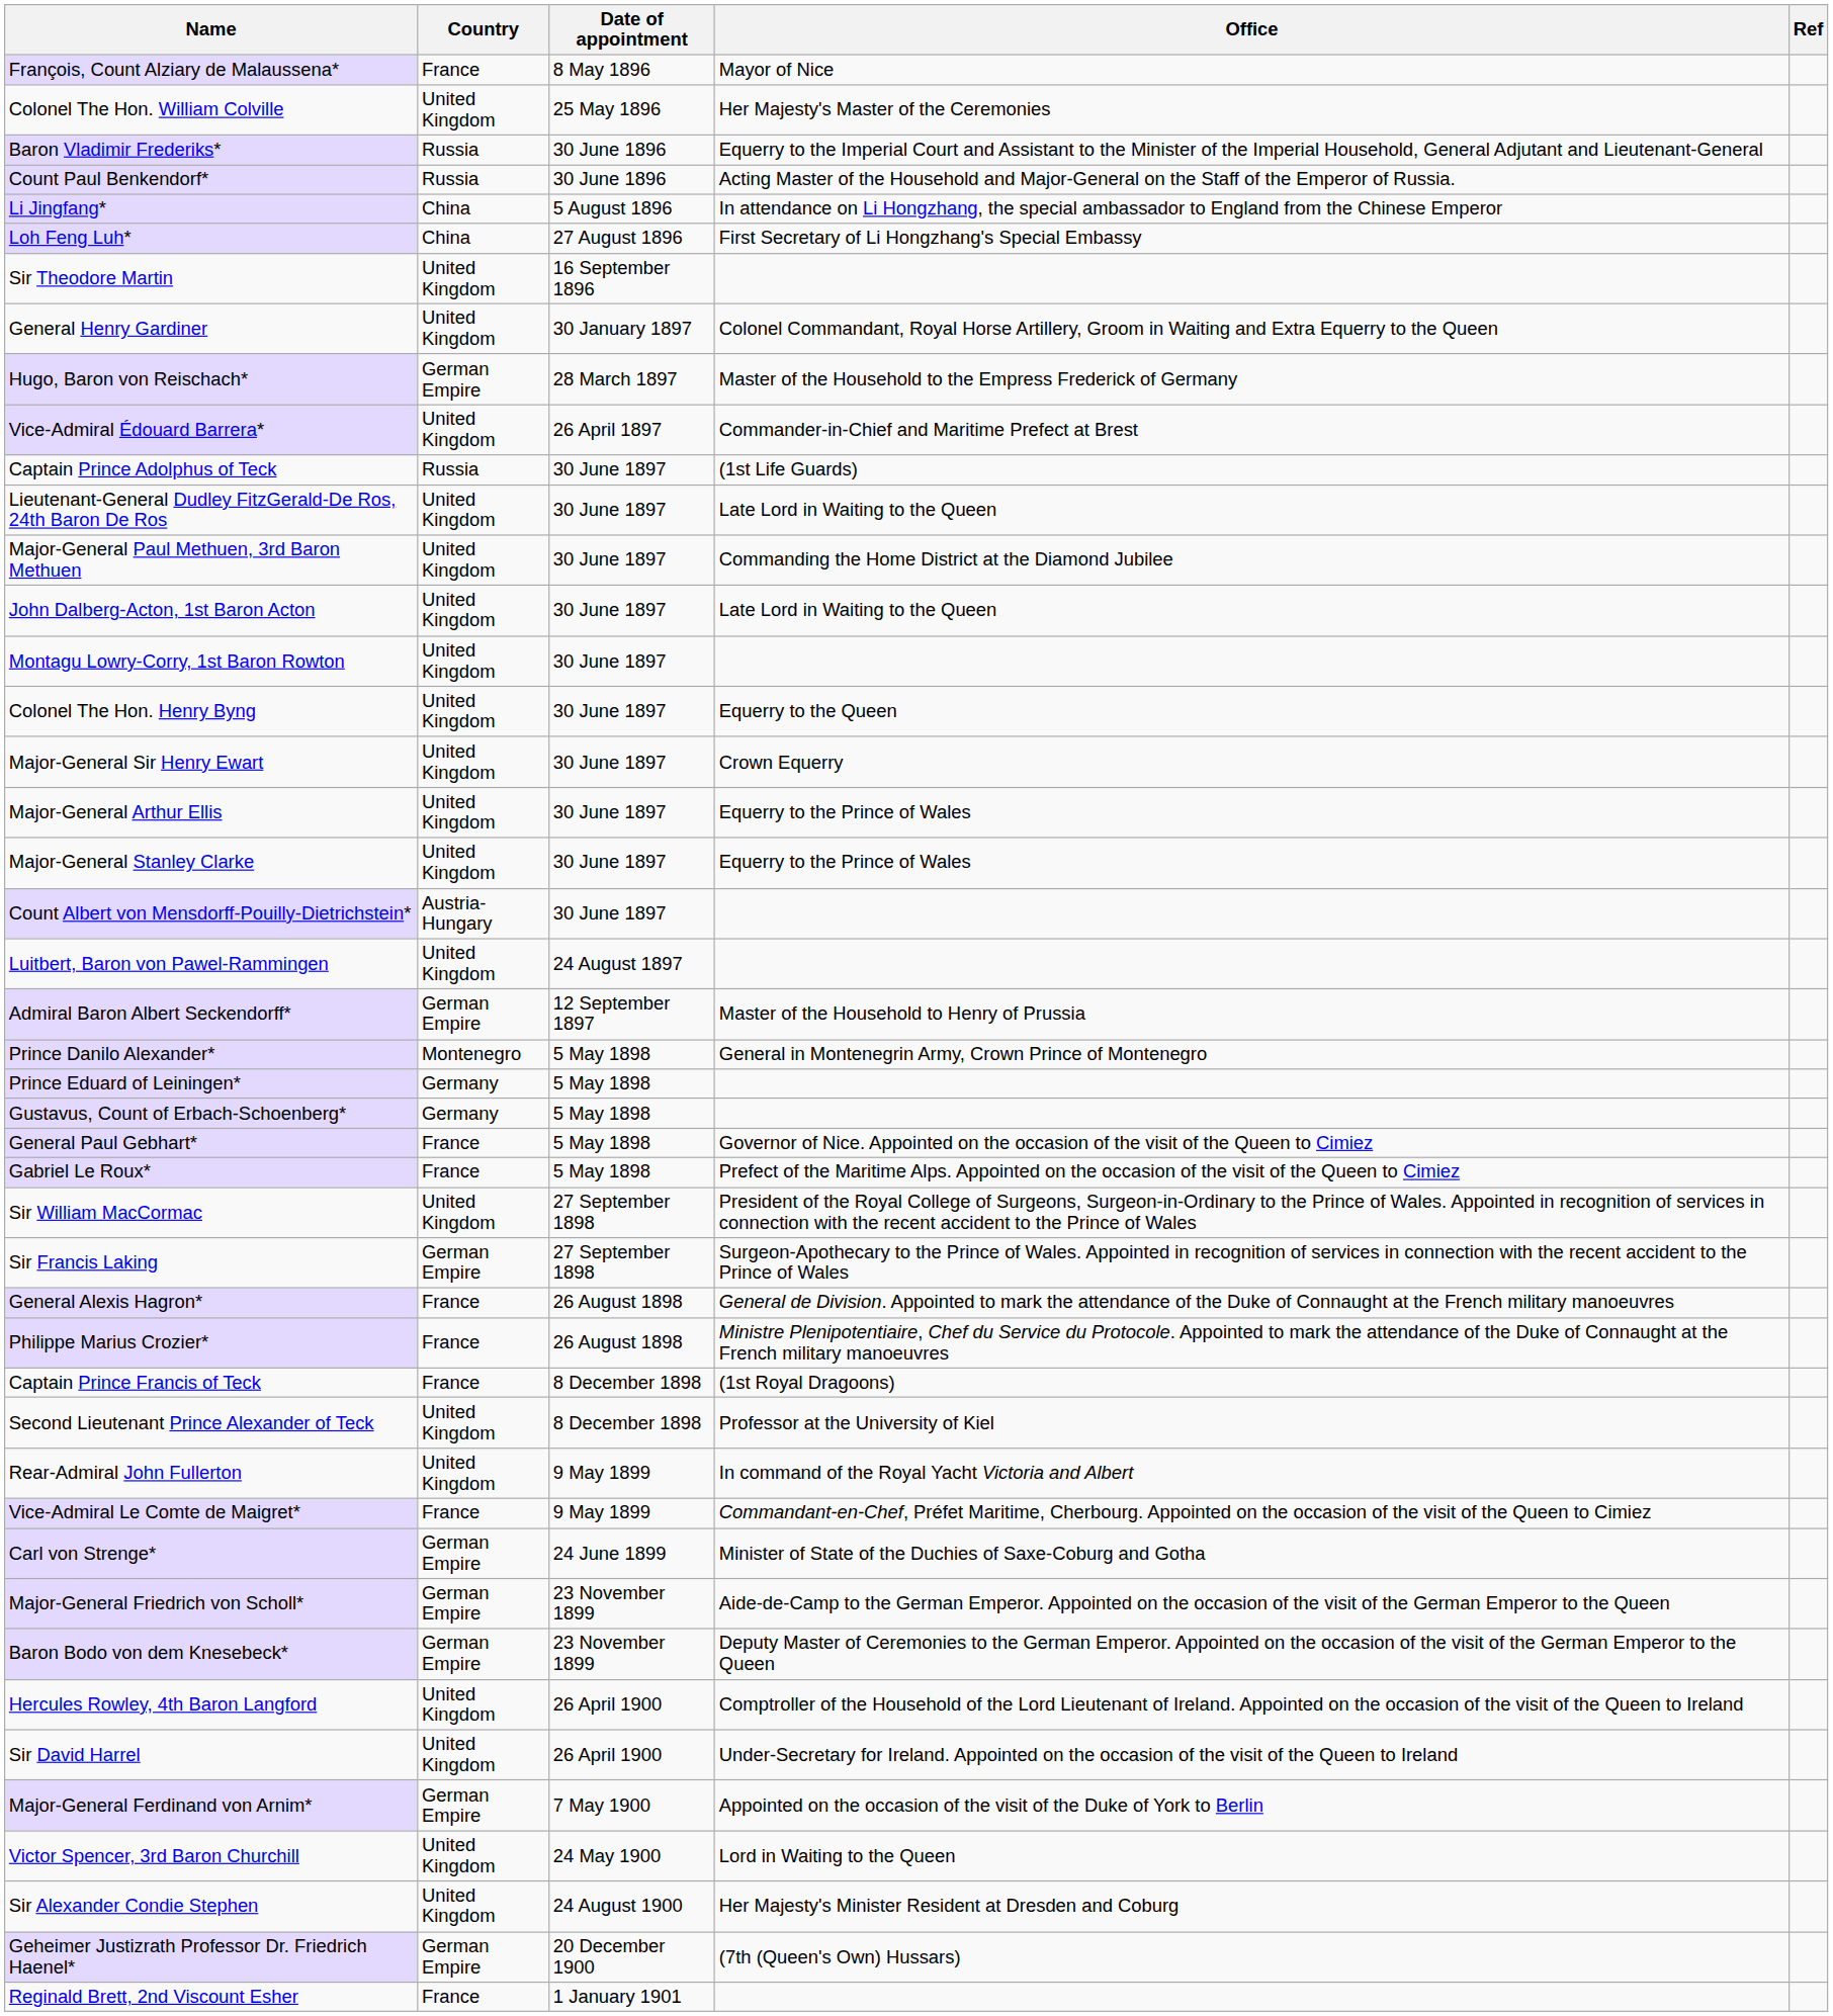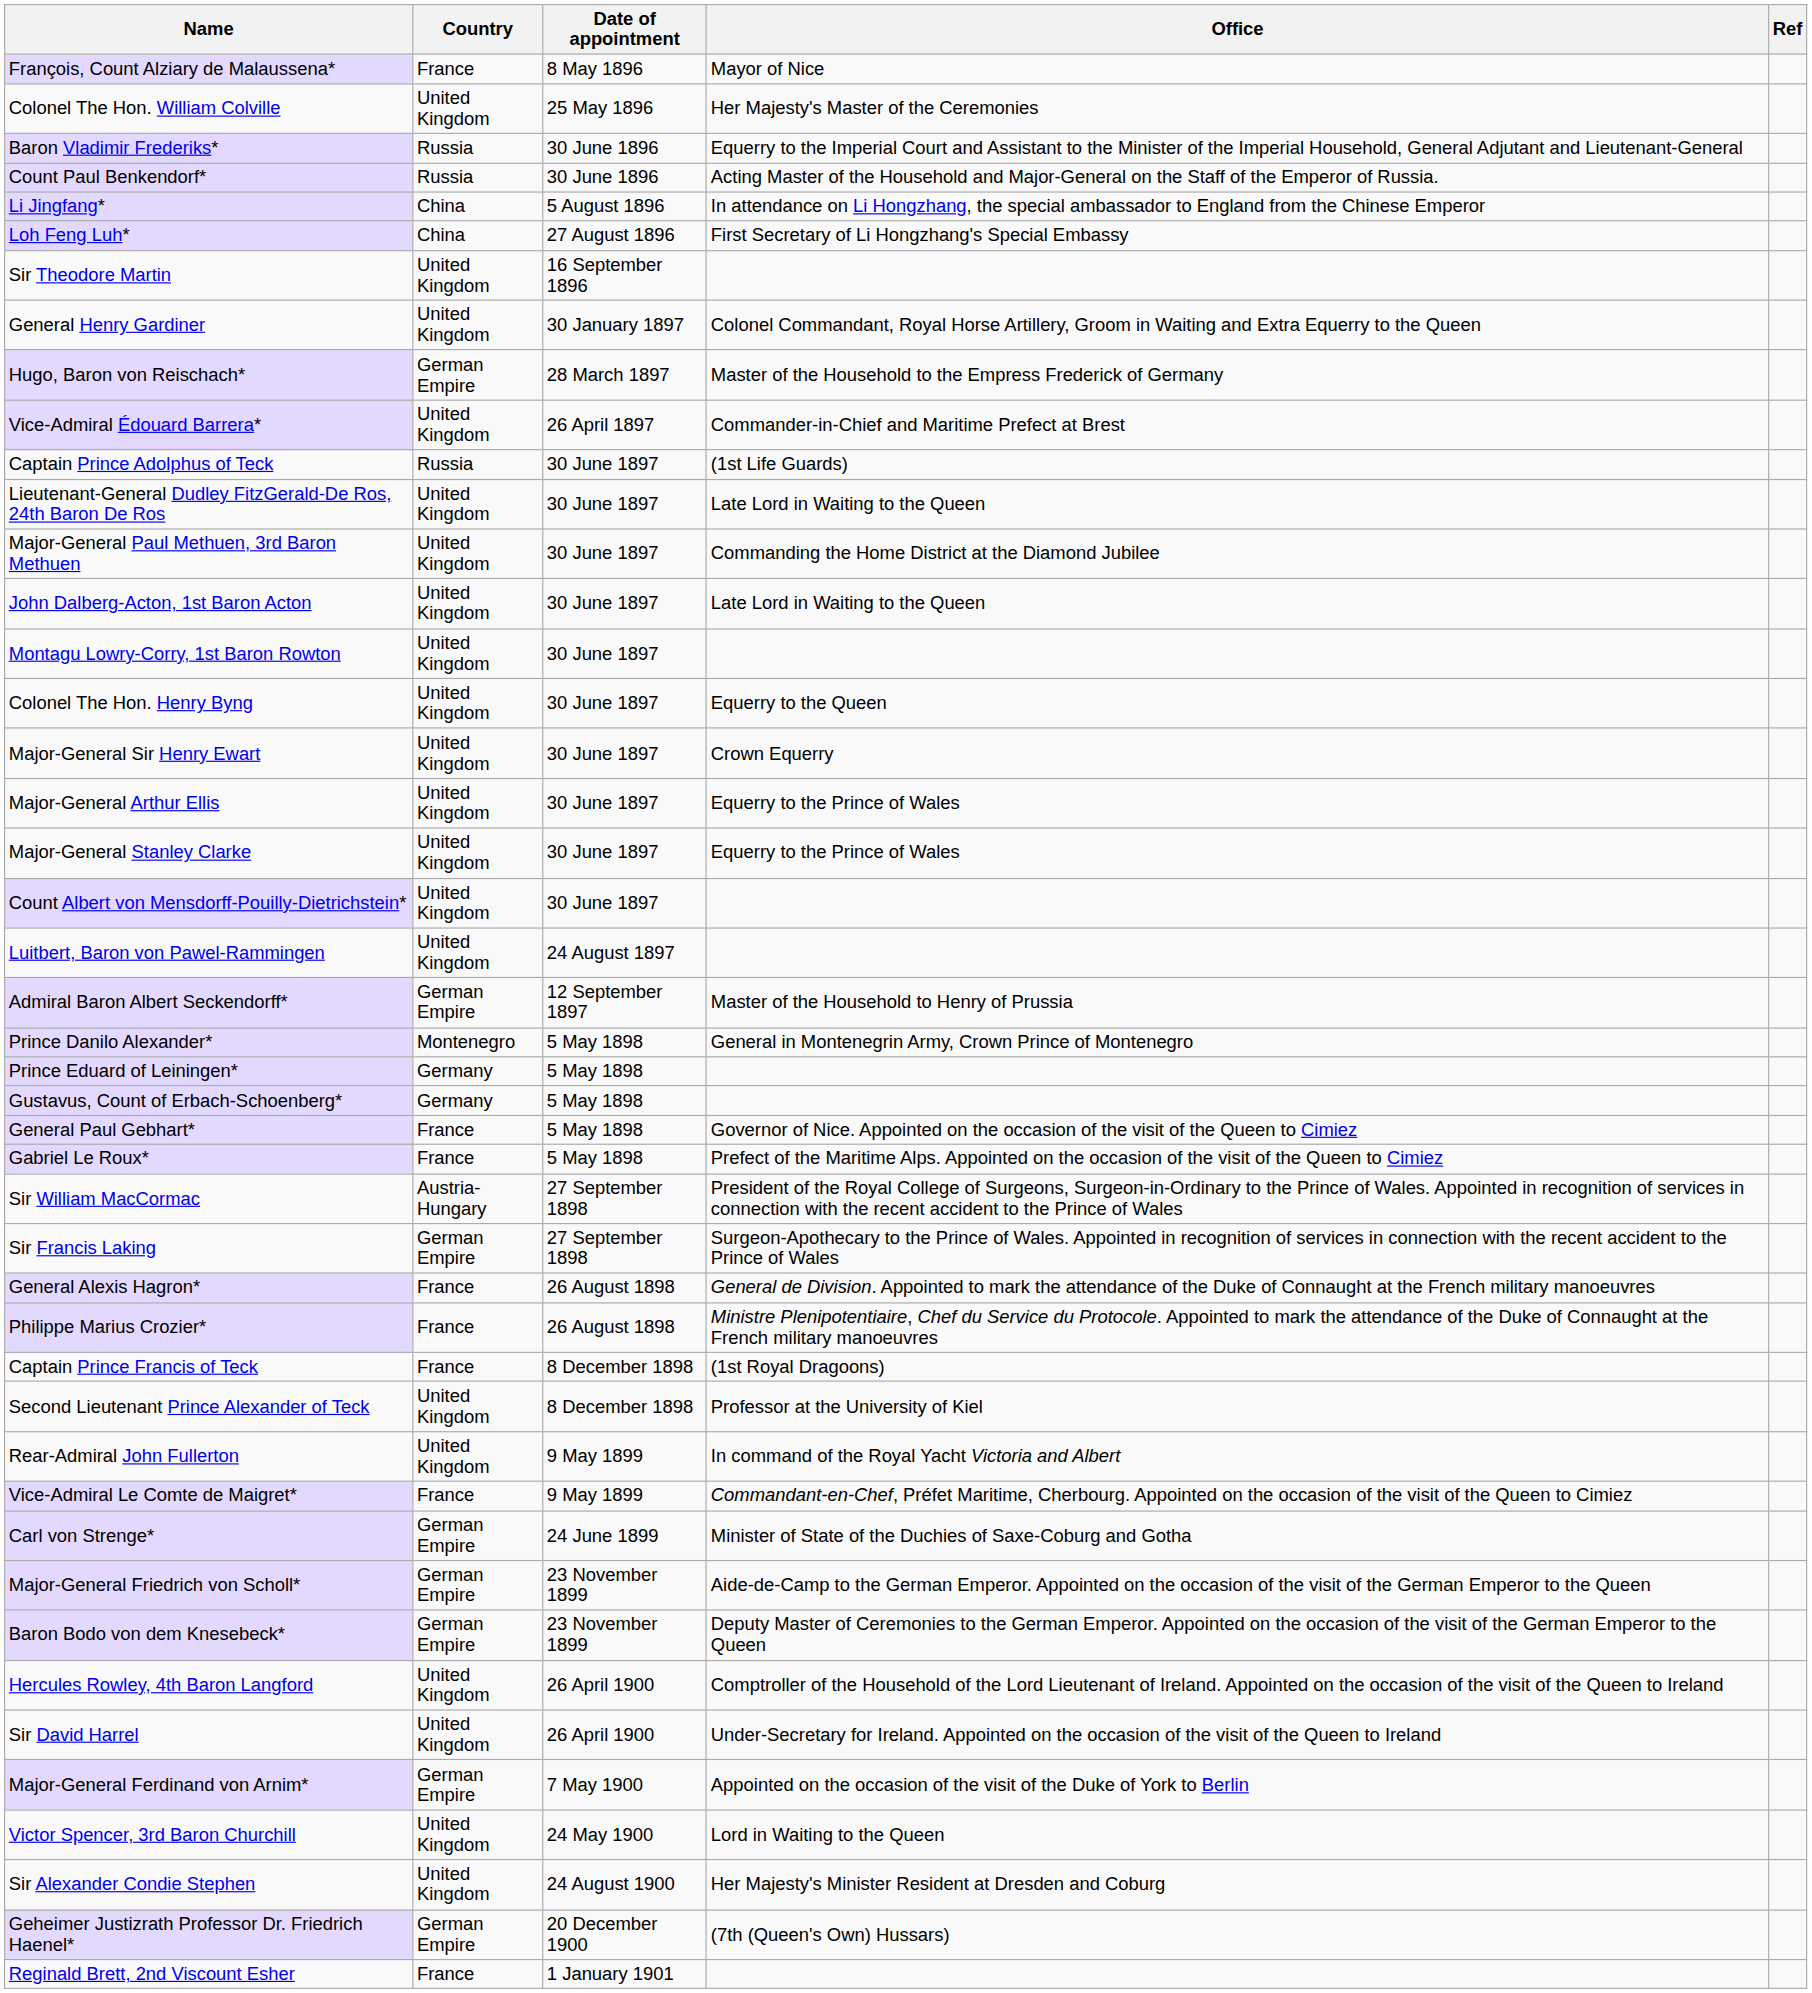 <table class="wikitable sortable">
 <tr>
 <th>Name</th>
 <th>Country</th>
 <th>Date of appointment</th>
 <th>Office</th>
 <th>Ref</th>
 </tr>
 <tr>
 <td style="background:#e3d9ff;">François, Count Alziary de Malaussena*</td>
 <td>France</td>
 <td>8 May 1896</td>
 <td>Mayor of Nice</td>
 <td></td>
 </tr>
 <tr>
 <td>Colonel The Hon. <a href='#'>William Colville</a></td>
 <td>United Kingdom</td>
 <td>25 May 1896</td>
 <td>Her Majesty's Master of the Ceremonies</td>
 <td></td>
 </tr>
 <tr>
 <td style="background:#e3d9ff;">Baron <a href='#'>Vladimir Frederiks</a>*</td>
 <td>Russia</td>
 <td>30 June 1896</td>
 <td>Equerry to the Imperial Court and Assistant to the Minister of the Imperial Household, General Adjutant and Lieutenant-General</td>
 <td></td>
 </tr>
 <tr>
 <td style="background:#e3d9ff;">Count Paul Benkendorf*</td>
 <td>Russia</td>
 <td>30 June 1896</td>
 <td>Acting Master of the Household and Major-General on the Staff of the Emperor of Russia.</td>
 <td></td>
 </tr>
 <tr>
 <td style="background:#e3d9ff;"><a href='#'>Li Jingfang</a>*</td>
 <td>China</td>
 <td>5 August 1896</td>
 <td>In attendance on <a href='#'>Li Hongzhang</a>, the special ambassador to England from the Chinese Emperor</td>
 <td></td>
 </tr>
 <tr>
 <td style="background:#e3d9ff;"><a href='#'>Loh Feng Luh</a>*</td>
 <td>China</td>
 <td>27 August 1896</td>
 <td>First Secretary of Li Hongzhang's Special Embassy</td>
 <td></td>
 </tr>
 <tr>
 <td>Sir <a href='#'>Theodore Martin</a></td>
 <td>United Kingdom</td>
 <td>16 September 1896</td>
 <td></td>
 <td></td>
 </tr>
 <tr>
 <td>General <a href='#'>Henry Gardiner</a></td>
 <td>United Kingdom</td>
 <td>30 January 1897</td>
 <td>Colonel Commandant, Royal Horse Artillery, Groom in Waiting and Extra Equerry to the Queen</td>
 <td></td>
 </tr>
 <tr>
 <td style="background:#e3d9ff;">Hugo, Baron von Reischach*</td>
 <td>German Empire</td>
 <td>28 March 1897</td>
 <td>Master of the Household to the Empress Frederick of Germany</td>
 <td></td>
 </tr>
 <tr>
 <td style="background:#e3d9ff;">Vice-Admiral <a href='#'>Édouard Barrera</a>*</td>
 <td>United Kingdom</td>
 <td>26 April 1897</td>
 <td>Commander-in-Chief and Maritime Prefect at Brest</td>
 <td></td>
 </tr>
 <tr>
 <td>Captain <a href='#'>Prince Adolphus of Teck</a></td>
 <td>Russia</td>
 <td>30 June 1897</td>
 <td>(1st Life Guards)</td>
 <td></td>
 </tr>
 <tr>
 <td>Lieutenant-General <a href='#'>Dudley FitzGerald-De Ros, 24th Baron De Ros</a></td>
 <td>United Kingdom</td>
 <td>30 June 1897</td>
 <td>Late Lord in Waiting to the Queen</td>
 <td></td>
 </tr>
 <tr>
 <td>Major-General <a href='#'>Paul Methuen, 3rd Baron Methuen</a></td>
 <td>United Kingdom</td>
 <td>30 June 1897</td>
 <td>Commanding the Home District at the Diamond Jubilee</td>
 <td></td>
 </tr>
 <tr>
 <td><a href='#'>John Dalberg-Acton, 1st Baron Acton</a></td>
 <td>United Kingdom</td>
 <td>30 June 1897</td>
 <td>Late Lord in Waiting to the Queen</td>
 <td></td>
 </tr>
 <tr>
 <td><a href='#'>Montagu Lowry-Corry, 1st Baron Rowton</a></td>
 <td>United Kingdom</td>
 <td>30 June 1897</td>
 <td></td>
 <td></td>
 </tr>
 <tr>
 <td>Colonel The Hon. <a href='#'>Henry Byng</a></td>
 <td>United Kingdom</td>
 <td>30 June 1897</td>
 <td>Equerry to the Queen</td>
 <td></td>
 </tr>
 <tr>
 <td>Major-General Sir <a href='#'>Henry Ewart</a></td>
 <td>United Kingdom</td>
 <td>30 June 1897</td>
 <td>Crown Equerry</td>
 <td></td>
 </tr>
 <tr>
 <td>Major-General <a href='#'>Arthur Ellis</a></td>
 <td>United Kingdom</td>
 <td>30 June 1897</td>
 <td>Equerry to the Prince of Wales</td>
 <td></td>
 </tr>
 <tr>
 <td>Major-General <a href='#'>Stanley Clarke</a></td>
 <td>United Kingdom</td>
 <td>30 June 1897</td>
 <td>Equerry to the Prince of Wales</td>
 <td></td>
 </tr>
 <tr>
 <td style="background:#e3d9ff;">Count <a href='#'>Albert von Mensdorff-Pouilly-Dietrichstein</a>*</td>
-<td>Austria-Hungary</td>
+<td>United Kingdom</td>
 <td>30 June 1897</td>
 <td></td>
 <td></td>
 </tr>
 <tr>
 <td><a href='#'>Luitbert, Baron von Pawel-Rammingen</a></td>
 <td>United Kingdom</td>
 <td>24 August 1897</td>
 <td></td>
 <td></td>
 </tr>
 <tr>
 <td style="background:#e3d9ff;">Admiral Baron Albert Seckendorff*</td>
 <td>German Empire</td>
 <td>12 September 1897</td>
 <td>Master of the Household to Henry of Prussia</td>
 <td></td>
 </tr>
 <tr>
 <td style="background:#e3d9ff;">Prince Danilo Alexander*</td>
 <td>Montenegro</td>
 <td>5 May 1898</td>
 <td>General in Montenegrin Army, Crown Prince of Montenegro</td>
 <td></td>
 </tr>
 <tr>
 <td style="background:#e3d9ff;">Prince Eduard of Leiningen*</td>
 <td>Germany</td>
 <td>5 May 1898</td>
 <td></td>
 <td></td>
 </tr>
 <tr>
 <td style="background:#e3d9ff;">Gustavus, Count of Erbach-Schoenberg*</td>
 <td>Germany</td>
 <td>5 May 1898</td>
 <td></td>
 <td></td>
 </tr>
 <tr>
 <td style="background:#e3d9ff;">General Paul Gebhart*</td>
 <td>France</td>
 <td>5 May 1898</td>
 <td>Governor of Nice. Appointed on the occasion of the visit of the Queen to <a href='#'>Cimiez</a></td>
 <td></td>
 </tr>
 <tr>
 <td style="background:#e3d9ff;">Gabriel Le Roux*</td>
 <td>France</td>
 <td>5 May 1898</td>
 <td>Prefect of the Maritime Alps. Appointed on the occasion of the visit of the Queen to <a href='#'>Cimiez</a></td>
 <td></td>
 </tr>
 <tr>
 <td>Sir <a href='#'>William MacCormac</a></td>
-<td>United Kingdom</td>
+<td>Austria-Hungary</td>
 <td>27 September 1898</td>
 <td>President of the Royal College of Surgeons, Surgeon-in-Ordinary to the Prince of Wales. Appointed in recognition of services in connection with the recent accident to the Prince of Wales</td>
 <td></td>
 </tr>
 <tr>
 <td>Sir <a href='#'>Francis Laking</a></td>
 <td>German Empire</td>
 <td>27 September 1898</td>
 <td>Surgeon-Apothecary to the Prince of Wales. Appointed in recognition of services in connection with the recent accident to the Prince of Wales</td>
 <td></td>
 </tr>
 <tr>
 <td style="background:#e3d9ff;">General Alexis Hagron*</td>
 <td>France</td>
 <td>26 August 1898</td>
 <td><em>General de Division</em>. Appointed to mark the attendance of the Duke of Connaught at the French military manoeuvres</td>
 <td></td>
 </tr>
 <tr>
 <td style="background:#e3d9ff;">Philippe Marius Crozier*</td>
 <td>France</td>
 <td>26 August 1898</td>
 <td><em>Ministre Plenipotentiaire</em>, <em>Chef du Service du Protocole</em>. Appointed to mark the attendance of the Duke of Connaught at the French military manoeuvres</td>
 <td></td>
 </tr>
 <tr>
 <td>Captain <a href='#'>Prince Francis of Teck</a></td>
 <td>France</td>
 <td>8 December 1898</td>
 <td>(1st Royal Dragoons)</td>
 <td></td>
 </tr>
 <tr>
 <td>Second Lieutenant <a href='#'>Prince Alexander of Teck</a></td>
 <td>United Kingdom</td>
 <td>8 December 1898</td>
 <td>Professor at the University of Kiel</td>
 <td></td>
 </tr>
 <tr>
 <td>Rear-Admiral <a href='#'>John Fullerton</a></td>
 <td>United Kingdom</td>
 <td>9 May 1899</td>
 <td>In command of the Royal Yacht <em>Victoria and Albert</em></td>
 <td></td>
 </tr>
 <tr>
 <td style="background:#e3d9ff;">Vice-Admiral Le Comte de Maigret*</td>
 <td>France</td>
 <td>9 May 1899</td>
 <td><em>Commandant-en-Chef</em>, Préfet Maritime, Cherbourg. Appointed on the occasion of the visit of the Queen to Cimiez</td>
 <td></td>
 </tr>
 <tr>
 <td style="background:#e3d9ff;">Carl von Strenge*</td>
 <td>German Empire</td>
 <td>24 June 1899</td>
 <td>Minister of State of the Duchies of Saxe-Coburg and Gotha</td>
 <td></td>
 </tr>
 <tr>
 <td style="background:#e3d9ff;">Major-General Friedrich von Scholl*</td>
 <td>German Empire</td>
 <td>23 November 1899</td>
 <td>Aide-de-Camp to the German Emperor. Appointed on the occasion of the visit of the German Emperor to the Queen</td>
 <td></td>
 </tr>
 <tr>
 <td style="background:#e3d9ff;">Baron Bodo von dem Knesebeck*</td>
 <td>German Empire</td>
 <td>23 November 1899</td>
 <td>Deputy Master of Ceremonies to the German Emperor. Appointed on the occasion of the visit of the German Emperor to the Queen</td>
 <td></td>
 </tr>
 <tr>
 <td><a href='#'>Hercules Rowley, 4th Baron Langford</a></td>
 <td>United Kingdom</td>
 <td>26 April 1900</td>
 <td>Comptroller of the Household of the Lord Lieutenant of Ireland. Appointed on the occasion of the visit of the Queen to Ireland</td>
 <td></td>
 </tr>
 <tr>
 <td>Sir <a href='#'>David Harrel</a></td>
 <td>United Kingdom</td>
 <td>26 April 1900</td>
 <td>Under-Secretary for Ireland. Appointed on the occasion of the visit of the Queen to Ireland</td>
 <td></td>
 </tr>
 <tr>
 <td style="background:#e3d9ff;">Major-General Ferdinand von Arnim*</td>
 <td>German Empire</td>
 <td>7 May 1900</td>
 <td>Appointed on the occasion of the visit of the Duke of York to <a href='#'>Berlin</a></td>
 <td></td>
 </tr>
 <tr>
 <td><a href='#'>Victor Spencer, 3rd Baron Churchill</a></td>
 <td>United Kingdom</td>
 <td>24 May 1900</td>
 <td>Lord in Waiting to the Queen</td>
 <td></td>
 </tr>
 <tr>
 <td>Sir <a href='#'>Alexander Condie Stephen</a></td>
 <td>United Kingdom</td>
 <td>24 August 1900</td>
 <td>Her Majesty's Minister Resident at Dresden and Coburg</td>
 <td></td>
 </tr>
 <tr>
 <td style="background:#e3d9ff;">Geheimer Justizrath Professor Dr. Friedrich Haenel*</td>
 <td>German Empire</td>
 <td>20 December 1900</td>
 <td>(7th (Queen's Own) Hussars)</td>
 <td></td>
 </tr>
 <tr>
 <td><a href='#'>Reginald Brett, 2nd Viscount Esher</a></td>
 <td>France</td>
 <td>1 January 1901</td>
 <td></td>
 <td></td>
 </tr>
 </table>
